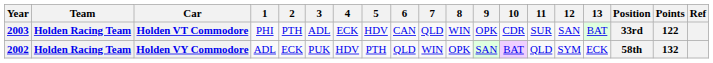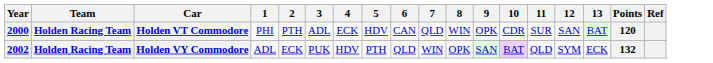 <table class="wikitable" style="text-align:center; font-size:85%">
 <tr>
 <th>Year</th>
 <th>Team</th>
 <th>Car</th>
 <th>1</th>
 <th>2</th>
 <th>3</th>
 <th>4</th>
 <th>5</th>
 <th>6</th>
 <th>7</th>
 <th>8</th>
 <th>9</th>
 <th>10</th>
 <th>11</th>
 <th>12</th>
 <th>13</th>
-<th>Position</th>
 <th>Points</th>
 <th>Ref</th>
 </tr>
 <tr>
-<th><a href='#'>2003</a></th>
+<th><a href='#'>2000</a></th>
 <th nowrap><a href='#'>Holden Racing Team</a></th>
 <th nowrap><a href='#'>Holden VT Commodore</a></th>
 <td><a href='#'>PHI</a></td>
 <td><a href='#'>PTH</a></td>
 <td><a href='#'>ADL</a></td>
 <td><a href='#'>ECK</a></td>
 <td><a href='#'>HDV</a></td>
 <td><a href='#'>CAN</a></td>
 <td><a href='#'>QLD</a></td>
 <td><a href='#'>WIN</a></td>
 <td><a href='#'>OPK</a></td>
 <td><a href='#'>CDR</a></td>
 <td><a href='#'>SUR</a></td>
 <td><a href='#'>SAN</a></td>
 <td style="background:#dfffdf;"><a href='#'>BAT</a><br></td>
-<th>33rd</th>
-<th>122</th>
+<th>120</th>
 <th></th>
 </tr>
 <tr>
 <th><a href='#'>2002</a></th>
 <th nowrap><a href='#'>Holden Racing Team</a></th>
 <th nowrap><a href='#'>Holden VY Commodore</a></th>
 <td><a href='#'>ADL</a></td>
 <td><a href='#'>ECK</a></td>
 <td><a href='#'>PUK</a></td>
 <td><a href='#'>HDV</a></td>
 <td><a href='#'>PTH</a></td>
 <td><a href='#'>QLD</a></td>
 <td><a href='#'>WIN</a></td>
 <td><a href='#'>OPK</a></td>
 <td style="background:#dfffdf;"><a href='#'>SAN</a><br></td>
 <td style="background:#EFCFFF;"><a href='#'>BAT</a><br></td>
 <td><a href='#'>QLD</a></td>
 <td><a href='#'>SYM</a></td>
 <td><a href='#'>ECK</a></td>
-<th>58th</th>
 <th>132</th>
 <th></th>
 </tr>
 </table>
